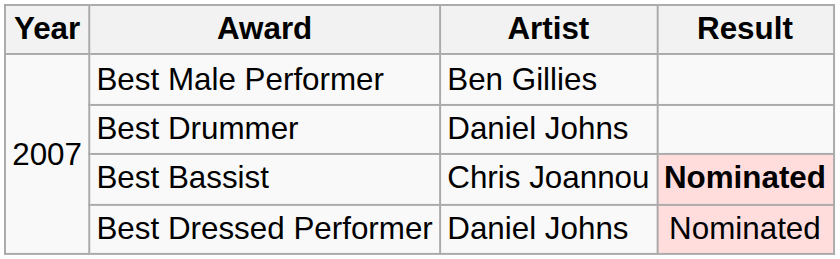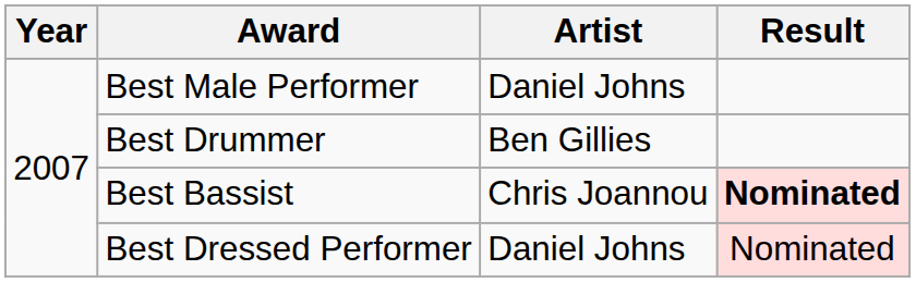 <table class="wikitable">
 <tr>
 <th>Year</th>
 <th>Award</th>
 <th>Artist</th>
 <th>Result</th>
 </tr>
 <tr>
 <td rowspan="4">2007</td>
 <td>Best Male Performer</td>
-<td>Ben Gillies</td>
+<td>Daniel Johns</td>
 <td></td>
 </tr>
 <tr>
 <td>Best Drummer</td>
-<td>Daniel Johns</td>
+<td>Ben Gillies</td>
 <td></td>
 </tr>
 <tr>
 <td>Best Bassist</td>
 <td>Chris Joannou</td>
 <td style="text-align:center; background:#fdd;"><strong>Nominated</strong></td>
 </tr>
 <tr>
 <td>Best Dressed Performer</td>
 <td>Daniel Johns</td>
 <td style="text-align:center; background:#fdd;">Nominated</td>
 </tr>
 </table>
